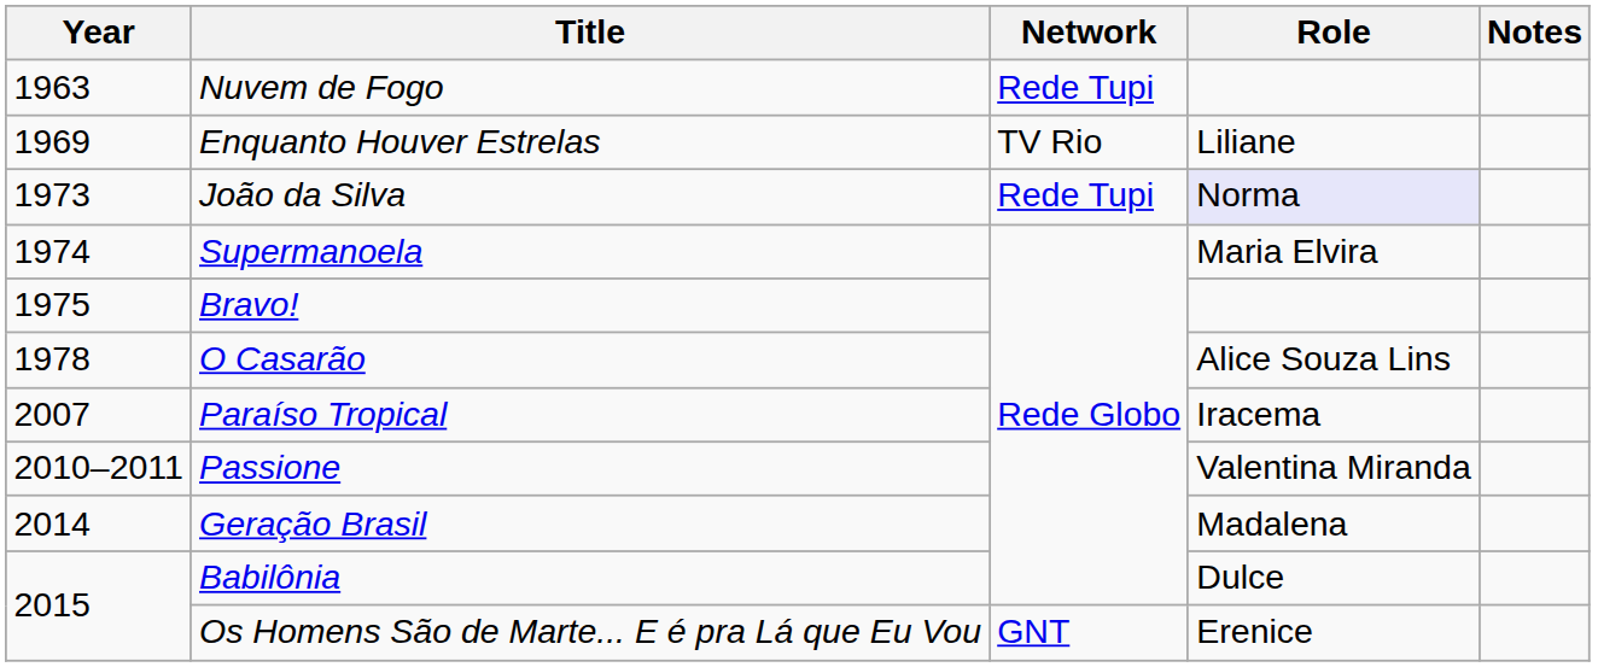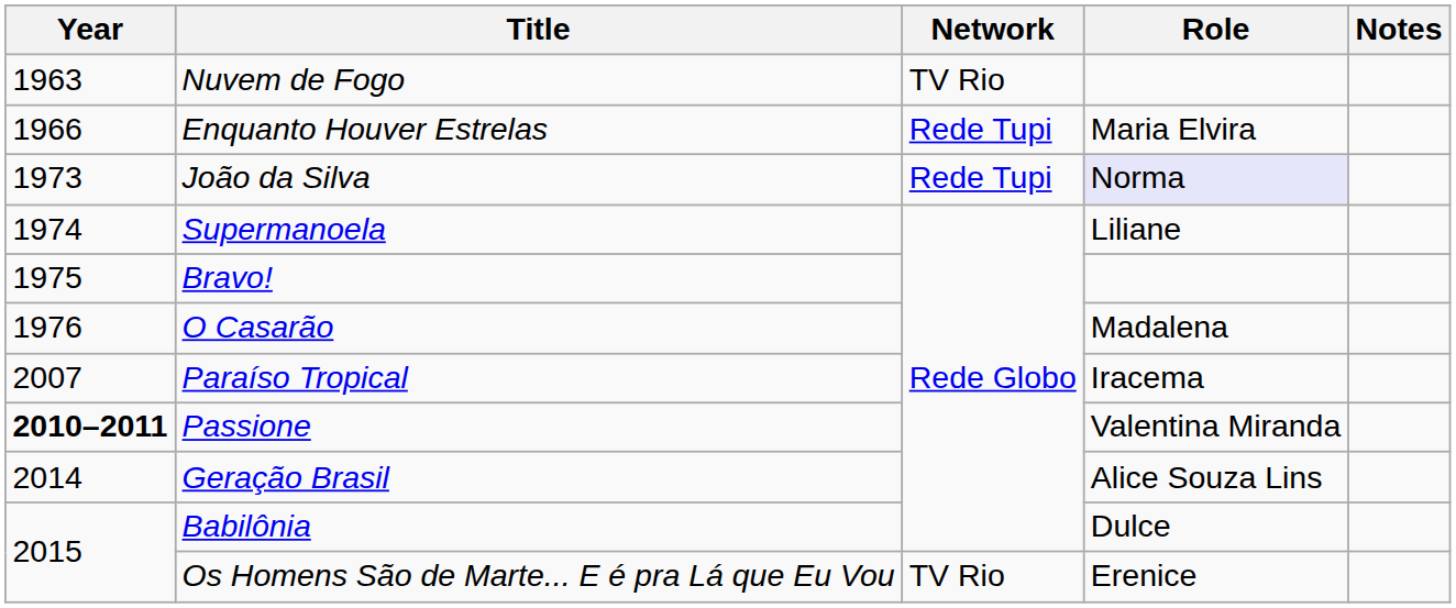 <table class="wikitable">
 <tr>
 <th>Year</th>
 <th>Title</th>
 <th>Network</th>
 <th>Role</th>
 <th>Notes</th>
 </tr>
 <tr>
 <td>1963</td>
 <td><em>Nuvem de Fogo</em></td>
-<td><a href='#'>Rede Tupi</a></td>
+<td>TV Rio</td>
 <td></td>
 <td></td>
 </tr>
 <tr>
-<td>1969</td>
+<td>1966</td>
 <td><em>Enquanto Houver Estrelas</em></td>
-<td>TV Rio</td>
-<td>Liliane</td>
+<td><a href='#'>Rede Tupi</a></td>
+<td>Maria Elvira</td>
 <td></td>
 </tr>
 <tr>
 <td>1973</td>
 <td><em>João da Silva</em></td>
 <td><a href='#'>Rede Tupi</a></td>
 <td style="background: lavender;">Norma</td>
 <td></td>
 </tr>
 <tr>
 <td>1974</td>
 <td><em><a href='#'>Supermanoela</a></em></td>
 <td rowspan="7"><a href='#'>Rede Globo</a></td>
-<td>Maria Elvira</td>
+<td>Liliane</td>
 <td></td>
 </tr>
 <tr>
 <td>1975</td>
 <td><em><a href='#'>Bravo!</a></em></td>
 <td></td>
 <td></td>
 </tr>
 <tr>
-<td>1978</td>
+<td>1976</td>
 <td><em><a href='#'>O Casarão</a></em></td>
-<td>Alice Souza Lins</td>
+<td>Madalena</td>
 <td></td>
 </tr>
 <tr>
 <td>2007</td>
 <td><em><a href='#'>Paraíso Tropical</a></em></td>
 <td>Iracema</td>
 <td></td>
 </tr>
 <tr>
-<td>2010–2011</td>
+<td><strong>2010–2011</strong></td>
 <td><em><a href='#'>Passione</a></em></td>
 <td>Valentina Miranda</td>
 <td></td>
 </tr>
 <tr>
 <td>2014</td>
 <td><em><a href='#'>Geração Brasil</a></em></td>
-<td>Madalena</td>
+<td>Alice Souza Lins</td>
 <td></td>
 </tr>
 <tr>
 <td rowspan="2">2015</td>
 <td><em><a href='#'>Babilônia</a></em></td>
 <td>Dulce</td>
 <td></td>
 </tr>
 <tr>
 <td><em>Os Homens São de Marte... E é pra Lá que Eu Vou </em></td>
-<td><a href='#'>GNT</a></td>
+<td>TV Rio</td>
 <td>Erenice</td>
 <td></td>
 </tr>
 </table>
